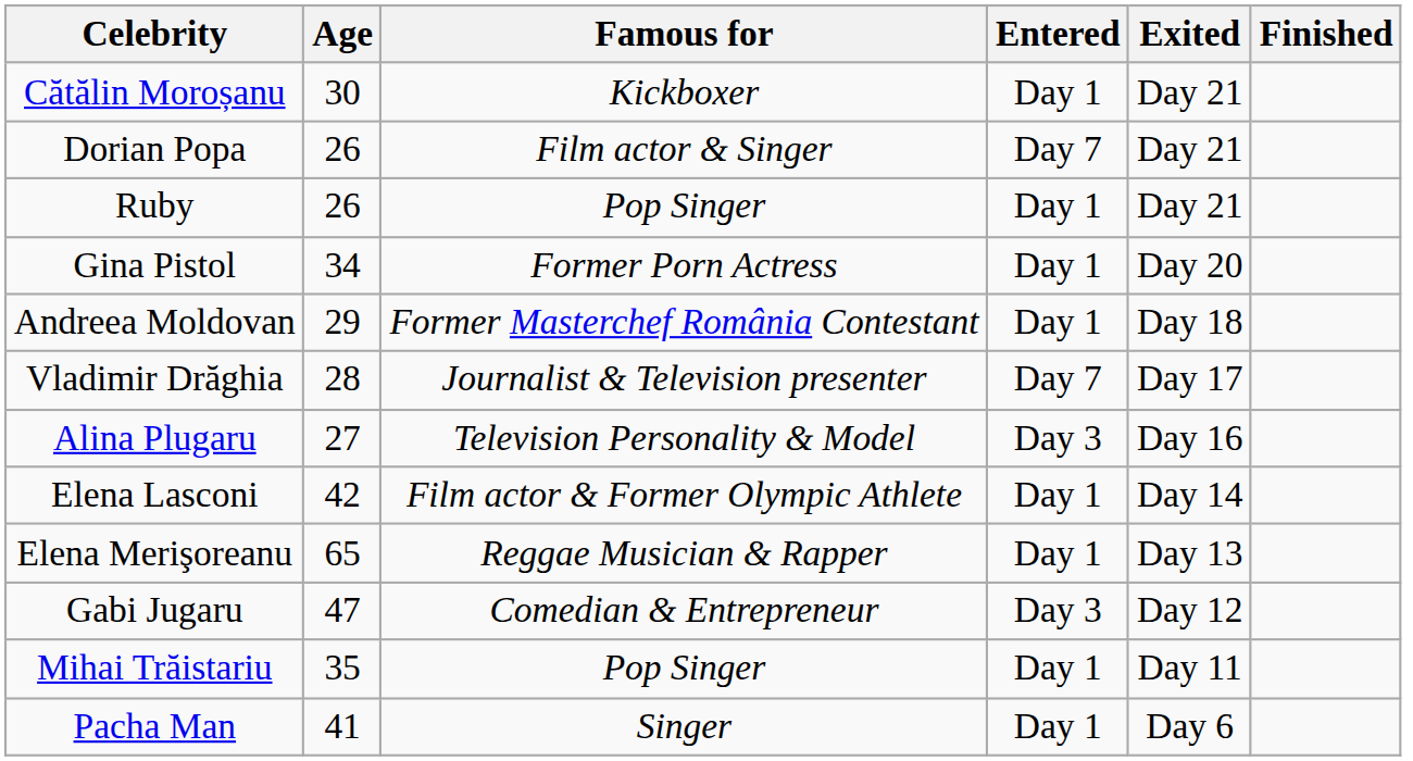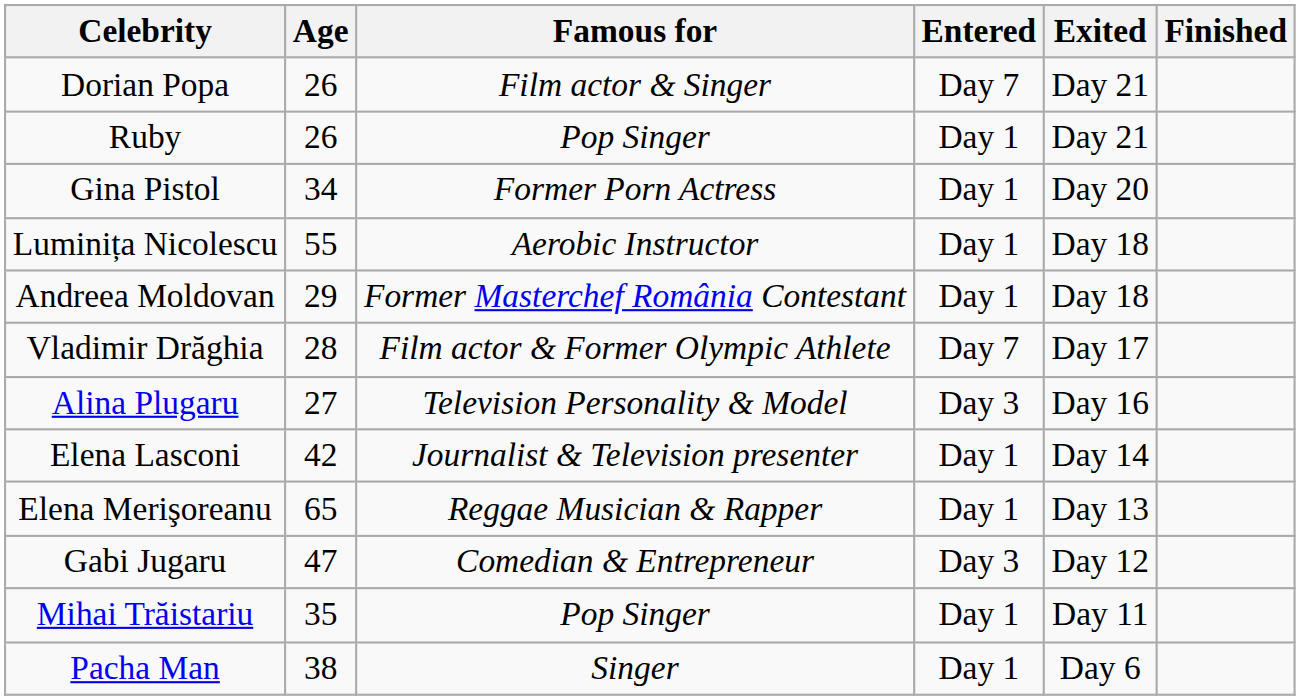 <table class="wikitable sortable" style="text-align:center;">
 <tr>
 <th>Celebrity</th>
 <th>Age</th>
 <th>Famous for</th>
 <th>Entered</th>
 <th>Exited</th>
 <th>Finished</th>
-</tr>
-<tr>
-<td><a href='#'>Cătălin Moroșanu</a></td>
-<td>30</td>
-<td><em>Kickboxer</em></td>
-<td>Day 1</td>
-<td>Day 21</td>
-<td></td>
 </tr>
 <tr>
 <td>Dorian Popa</td>
 <td>26</td>
 <td><em>Film actor & Singer</em></td>
 <td>Day 7</td>
 <td>Day 21</td>
 <td></td>
 </tr>
 <tr>
 <td>Ruby</td>
 <td>26</td>
 <td><em>Pop Singer</em></td>
 <td>Day 1</td>
 <td>Day 21</td>
 <td></td>
 </tr>
 <tr>
 <td>Gina Pistol</td>
 <td>34</td>
 <td><em>Former Porn Actress</em></td>
 <td>Day 1</td>
 <td>Day 20</td>
 <td></td>
 </tr>
 <tr>
+<td>Luminița Nicolescu</td>
+<td>55</td>
+<td><em>Aerobic Instructor</em></td>
+<td>Day 1</td>
+<td>Day 18</td>
+<td></td>
+</tr>
+<tr>
 <td>Andreea Moldovan</td>
 <td>29</td>
 <td><em>Former <a href='#'>Masterchef România</a> Contestant</em></td>
 <td>Day 1</td>
 <td>Day 18</td>
 <td></td>
 </tr>
 <tr>
 <td>Vladimir Drăghia</td>
 <td>28</td>
-<td><em>Journalist & Television presenter</em></td>
+<td><em>Film actor & Former Olympic Athlete</em></td>
 <td>Day 7</td>
 <td>Day 17</td>
 <td></td>
 </tr>
 <tr>
 <td><a href='#'>Alina Plugaru</a></td>
 <td>27</td>
 <td><em>Television Personality & Model</em></td>
 <td>Day 3</td>
 <td>Day 16</td>
 <td></td>
 </tr>
 <tr>
 <td>Elena Lasconi</td>
 <td>42</td>
-<td><em>Film actor & Former Olympic Athlete</em></td>
+<td><em>Journalist & Television presenter</em></td>
 <td>Day 1</td>
 <td>Day 14</td>
 <td></td>
 </tr>
 <tr>
 <td>Elena Merişoreanu</td>
 <td>65</td>
 <td><em>Reggae Musician & Rapper</em></td>
 <td>Day 1</td>
 <td>Day 13</td>
 <td></td>
 </tr>
 <tr>
 <td>Gabi Jugaru</td>
 <td>47</td>
 <td><em>Comedian & Entrepreneur</em></td>
 <td>Day 3</td>
 <td>Day 12</td>
 <td></td>
 </tr>
 <tr>
 <td><a href='#'>Mihai Trăistariu</a></td>
 <td>35</td>
 <td><em>Pop Singer</em></td>
 <td>Day 1</td>
 <td>Day 11</td>
 <td></td>
 </tr>
 <tr>
 <td><a href='#'>Pacha Man</a></td>
-<td>41</td>
+<td>38</td>
 <td><em>Singer</em></td>
 <td>Day 1</td>
 <td>Day 6</td>
 <td></td>
 </tr>
 </table>
